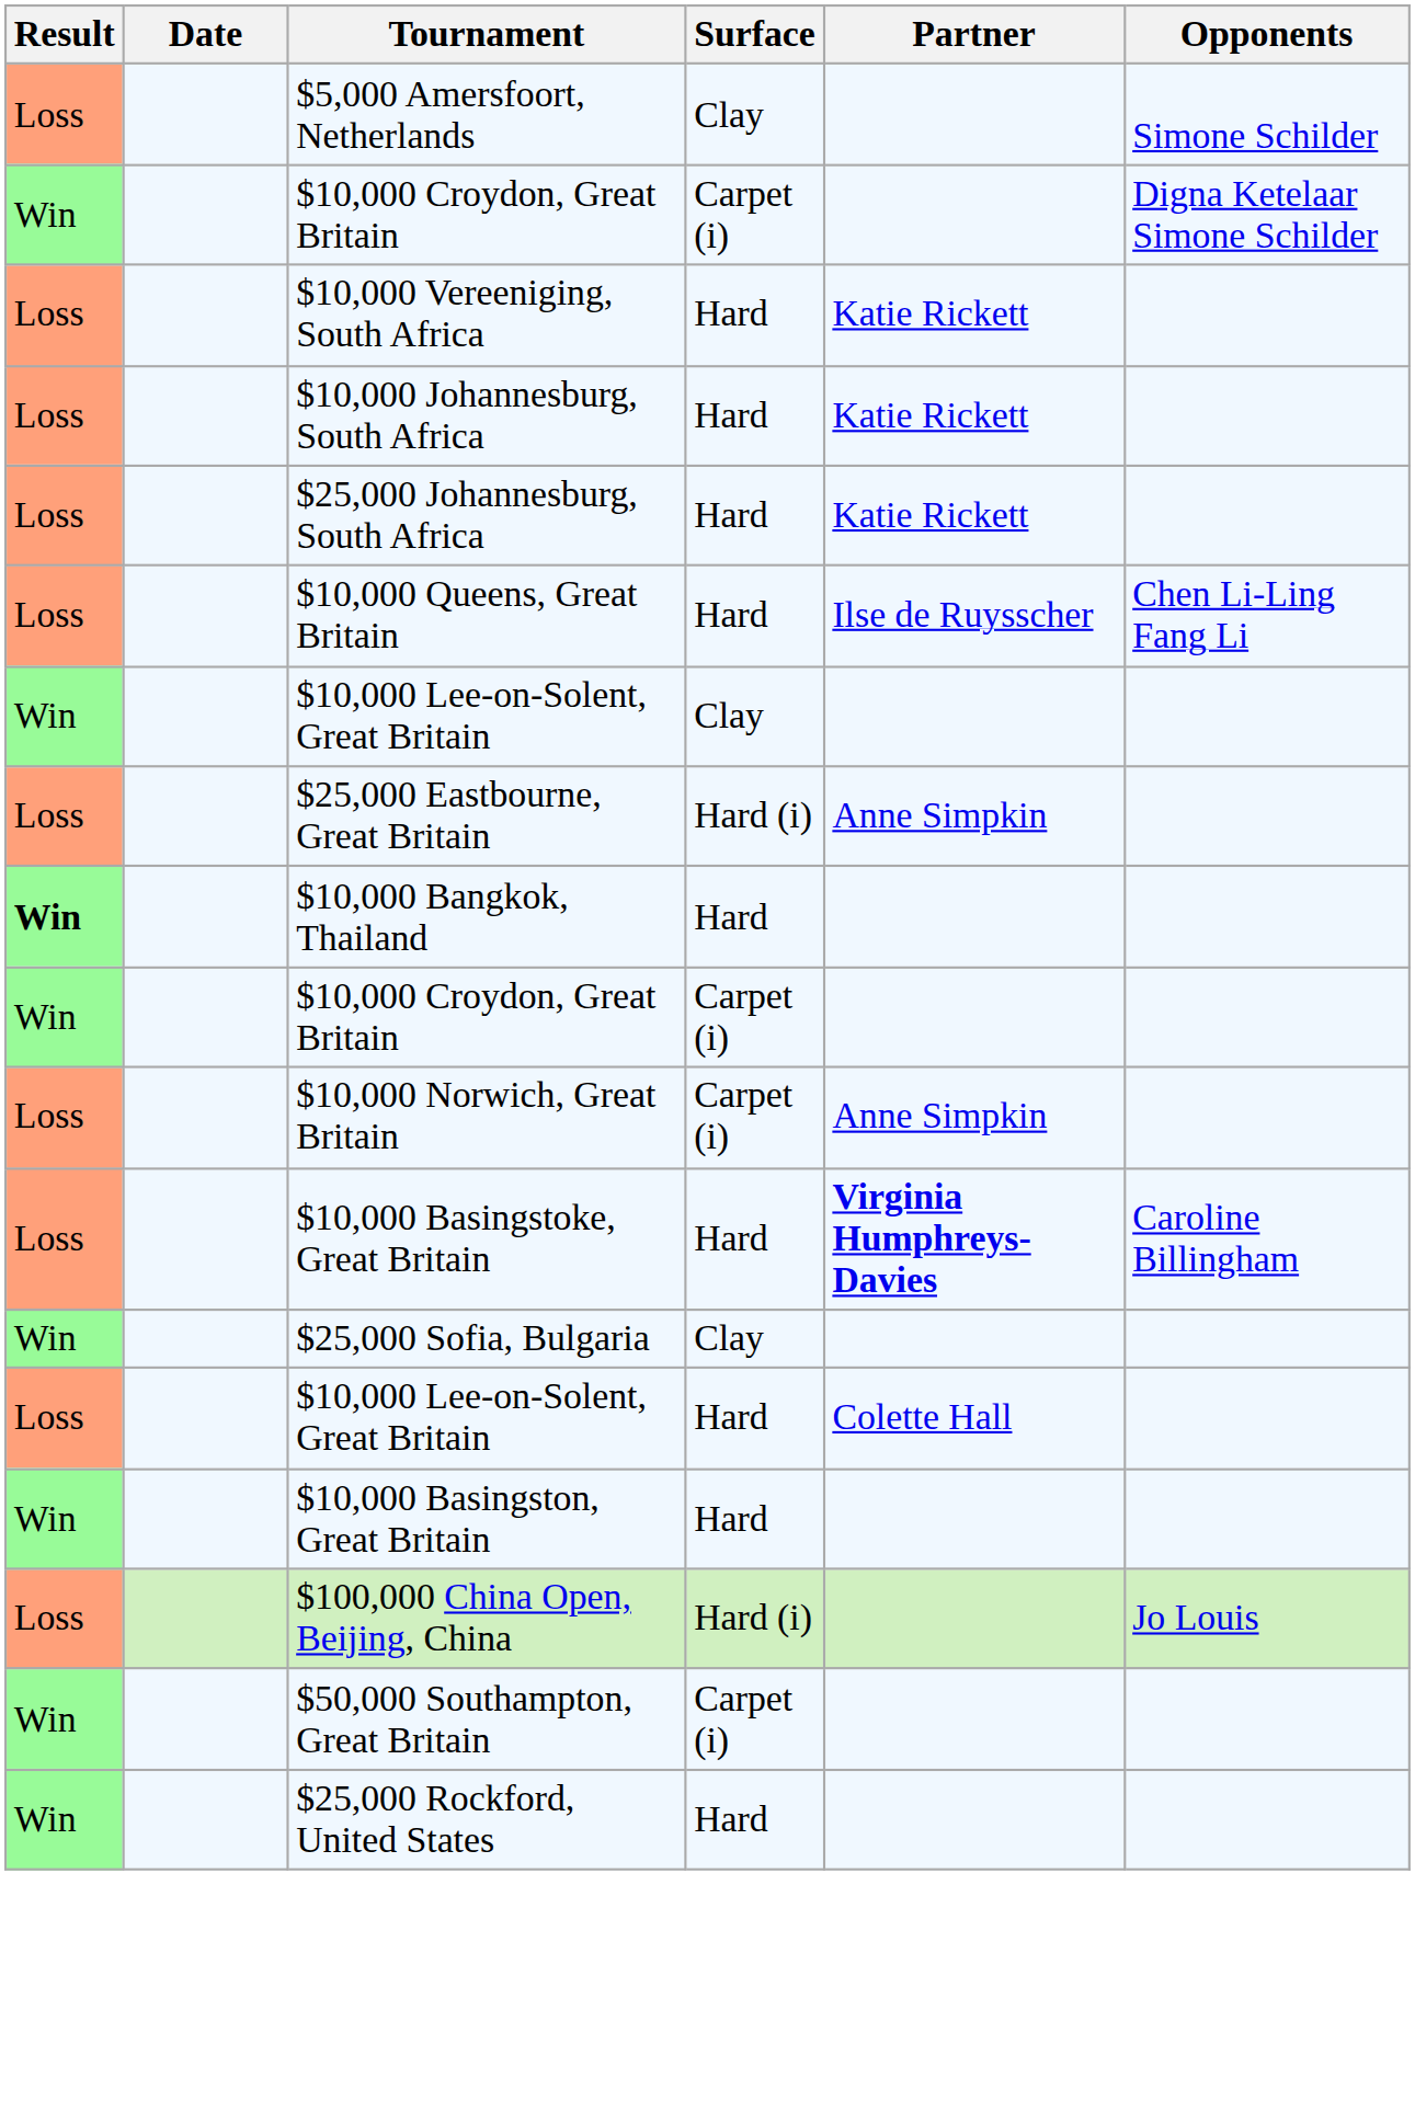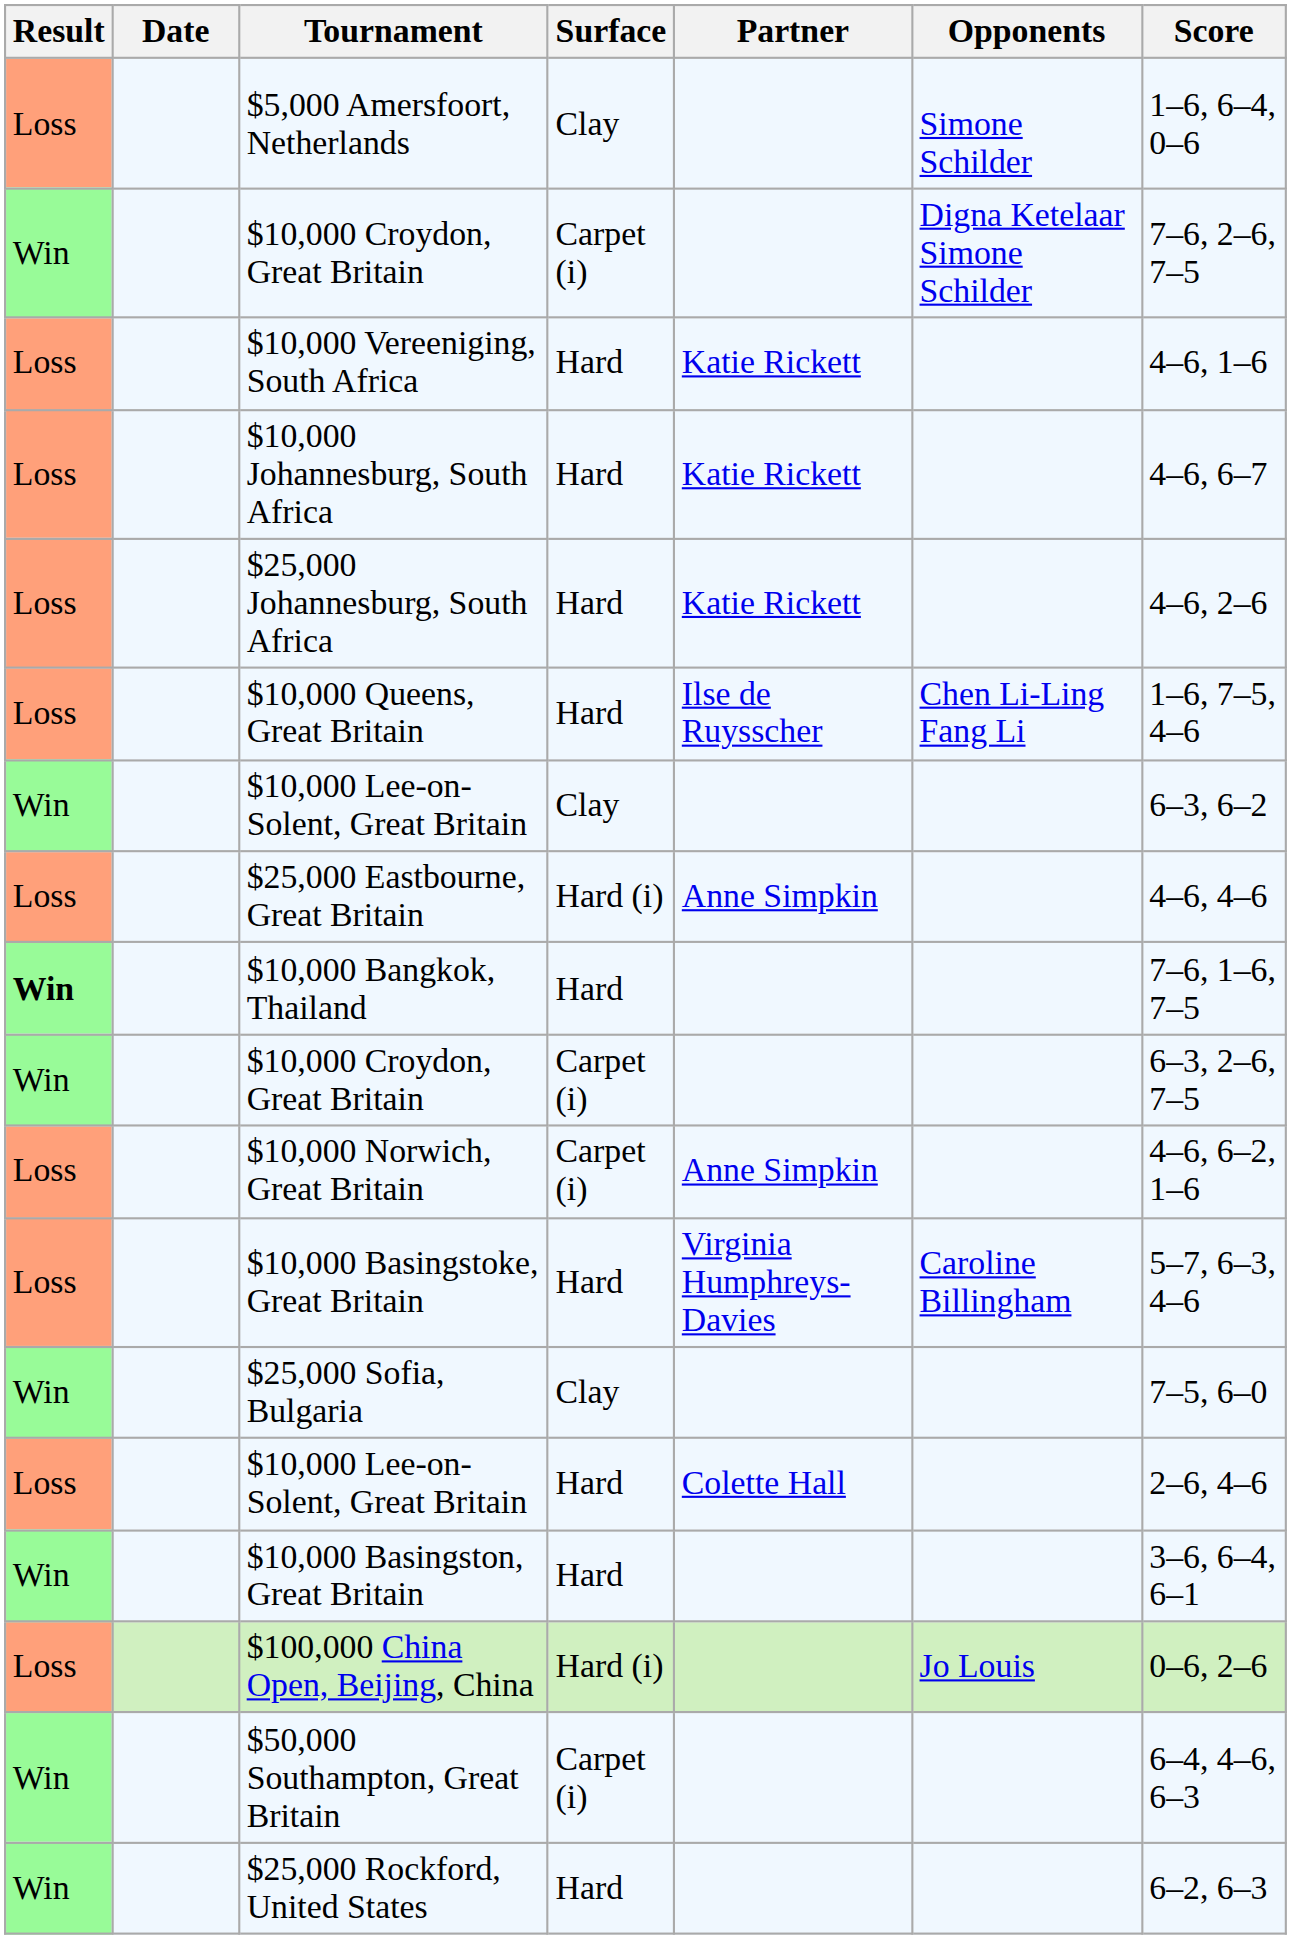 <table class="sortable wikitable">
 <tr>
 <th>Result</th>
 <th style="width:105px">Date</th>
 <th style="width:260px">Tournament</th>
 <th style="width:50px">Surface</th>
 <th style="width:170px">Partner</th>
 <th style="width:170px">Opponents</th>
+<th style="width:120px" class="unsortable">Score</th>
 </tr>
 <tr style="background:#f0f8ff;">
 <td style="background:#ffa07a;">Loss</td>
 <td></td>
 <td>$5,000 Amersfoort, Netherlands</td>
 <td>Clay</td>
 <td> </td>
 <td>  <br>  <a href='#'>Simone Schilder</a></td>
+<td>1–6, 6–4, 0–6</td>
 </tr>
 <tr style="background:#f0f8ff;">
 <td style="background:#98fb98;">Win</td>
 <td></td>
 <td>$10,000 Croydon, Great Britain</td>
 <td>Carpet (i)</td>
 <td> </td>
 <td> <a href='#'>Digna Ketelaar</a> <br>  <a href='#'>Simone Schilder</a></td>
+<td>7–6, 2–6, 7–5</td>
 </tr>
 <tr style="background:#f0f8ff;">
 <td style="background:#ffa07a;">Loss</td>
 <td></td>
 <td>$10,000 Vereeniging, South Africa</td>
 <td>Hard</td>
 <td> <a href='#'>Katie Rickett</a></td>
 <td>  <br>  </td>
+<td>4–6, 1–6</td>
 </tr>
 <tr style="background:#f0f8ff;">
 <td style="background:#ffa07a;">Loss</td>
 <td></td>
 <td>$10,000 Johannesburg, South Africa</td>
 <td>Hard</td>
 <td> <a href='#'>Katie Rickett</a></td>
 <td>  <br>  </td>
+<td>4–6, 6–7</td>
 </tr>
 <tr style="background:#f0f8ff;">
 <td style="background:#ffa07a;">Loss</td>
 <td></td>
 <td>$25,000 Johannesburg, South Africa</td>
 <td>Hard</td>
 <td> <a href='#'>Katie Rickett</a></td>
 <td>  <br>  </td>
+<td>4–6, 2–6</td>
 </tr>
 <tr style="background:#f0f8ff;">
 <td style="background:#ffa07a;">Loss</td>
 <td></td>
 <td>$10,000 Queens, Great Britain</td>
 <td>Hard</td>
 <td> <a href='#'>Ilse de Ruysscher</a></td>
 <td> <a href='#'>Chen Li-Ling</a> <br>  <a href='#'>Fang Li</a></td>
+<td>1–6, 7–5, 4–6</td>
 </tr>
 <tr style="background:#f0f8ff;">
 <td style="background:#98fb98;">Win</td>
 <td></td>
 <td>$10,000 Lee-on-Solent, Great Britain</td>
 <td>Clay</td>
 <td> </td>
 <td>  <br>  </td>
+<td>6–3, 6–2</td>
 </tr>
 <tr style="background:#f0f8ff;">
 <td style="background:#ffa07a;">Loss</td>
 <td></td>
 <td>$25,000 Eastbourne, Great Britain</td>
 <td>Hard (i)</td>
 <td> <a href='#'>Anne Simpkin</a></td>
 <td>  <br>  </td>
+<td>4–6, 4–6</td>
 </tr>
 <tr style="background:#f0f8ff;">
 <td style="background:#98fb98;"><strong>Win</strong></td>
 <td></td>
 <td>$10,000 Bangkok, Thailand</td>
 <td>Hard</td>
 <td> </td>
 <td>  <br>  </td>
+<td>7–6, 1–6, 7–5</td>
 </tr>
 <tr style="background:#f0f8ff;">
 <td style="background:#98fb98;">Win</td>
 <td></td>
 <td>$10,000 Croydon, Great Britain</td>
 <td>Carpet (i)</td>
 <td> </td>
 <td>  <br>  </td>
+<td>6–3, 2–6, 7–5</td>
 </tr>
 <tr style="background:#f0f8ff;">
 <td style="background:#ffa07a;">Loss</td>
 <td></td>
 <td>$10,000 Norwich, Great Britain</td>
 <td>Carpet (i)</td>
 <td> <a href='#'>Anne Simpkin</a></td>
 <td>  <br>  </td>
+<td>4–6, 6–2, 1–6</td>
 </tr>
 <tr style="background:#f0f8ff;">
 <td style="background:#ffa07a;">Loss</td>
 <td></td>
 <td>$10,000 Basingstoke, Great Britain</td>
 <td>Hard</td>
-<td><strong> <a href='#'>Virginia Humphreys-Davies</a></strong></td>
+<td> <a href='#'>Virginia Humphreys-Davies</a></td>
 <td> <a href='#'>Caroline Billingham</a> <br>  </td>
+<td>5–7, 6–3, 4–6</td>
 </tr>
 <tr style="background:#f0f8ff;">
 <td style="background:#98fb98;">Win</td>
 <td></td>
 <td>$25,000 Sofia, Bulgaria</td>
 <td>Clay</td>
 <td> </td>
 <td>  <br>  </td>
+<td>7–5, 6–0</td>
 </tr>
 <tr style="background:#f0f8ff;">
 <td style="background:#ffa07a;">Loss</td>
 <td></td>
 <td>$10,000 Lee-on-Solent, Great Britain</td>
 <td>Hard</td>
 <td> <a href='#'>Colette Hall</a></td>
 <td>  <br>  </td>
+<td>2–6, 4–6</td>
 </tr>
 <tr style="background:#f0f8ff;">
 <td style="background:#98fb98;">Win</td>
 <td></td>
 <td>$10,000 Basingston, Great Britain</td>
 <td>Hard</td>
 <td> </td>
 <td>  <br>  </td>
+<td>3–6, 6–4, 6–1</td>
 </tr>
 <tr bgcolor=#d0f0c0>
 <td style="background:#ffa07a;">Loss</td>
 <td></td>
 <td>$100,000 <a href='#'>China Open, Beijing</a>, China</td>
 <td>Hard (i)</td>
 <td> </td>
 <td> <a href='#'>Jo Louis</a> <br>  </td>
+<td>0–6, 2–6</td>
 </tr>
 <tr style="background:#f0f8ff;">
 <td style="background:#98fb98;">Win</td>
 <td></td>
 <td>$50,000 Southampton, Great Britain</td>
 <td>Carpet (i)</td>
 <td> </td>
 <td>  <br>  </td>
+<td>6–4, 4–6, 6–3</td>
 </tr>
 <tr style="background:#f0f8ff;">
 <td style="background:#98fb98;">Win</td>
 <td></td>
 <td>$25,000 Rockford, United States</td>
 <td>Hard</td>
 <td> </td>
 <td>  <br>  </td>
+<td>6–2, 6–3</td>
 </tr>
 </table>
